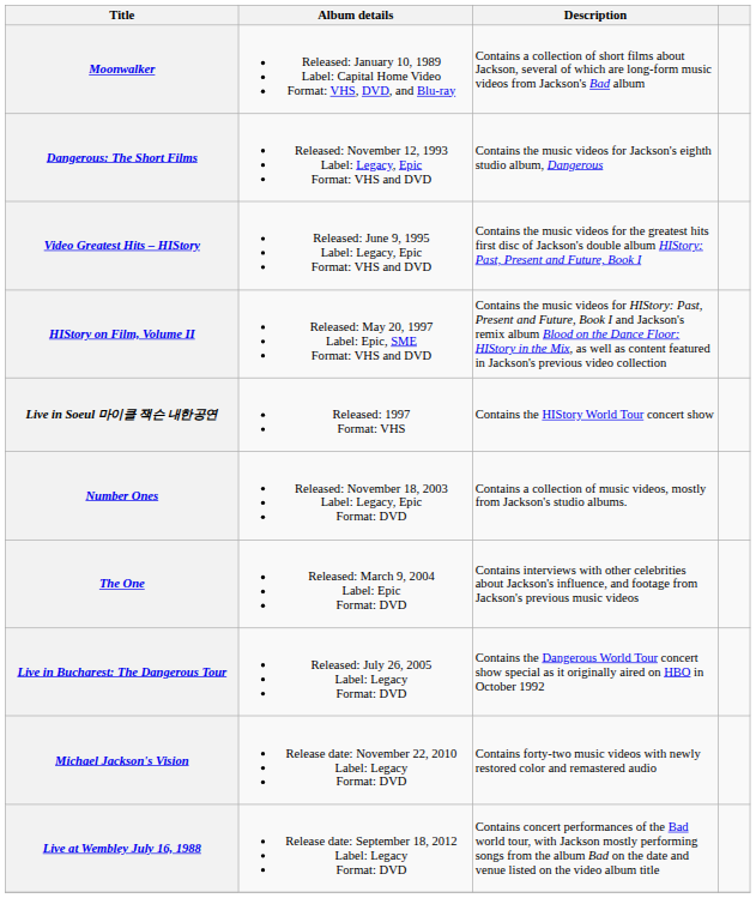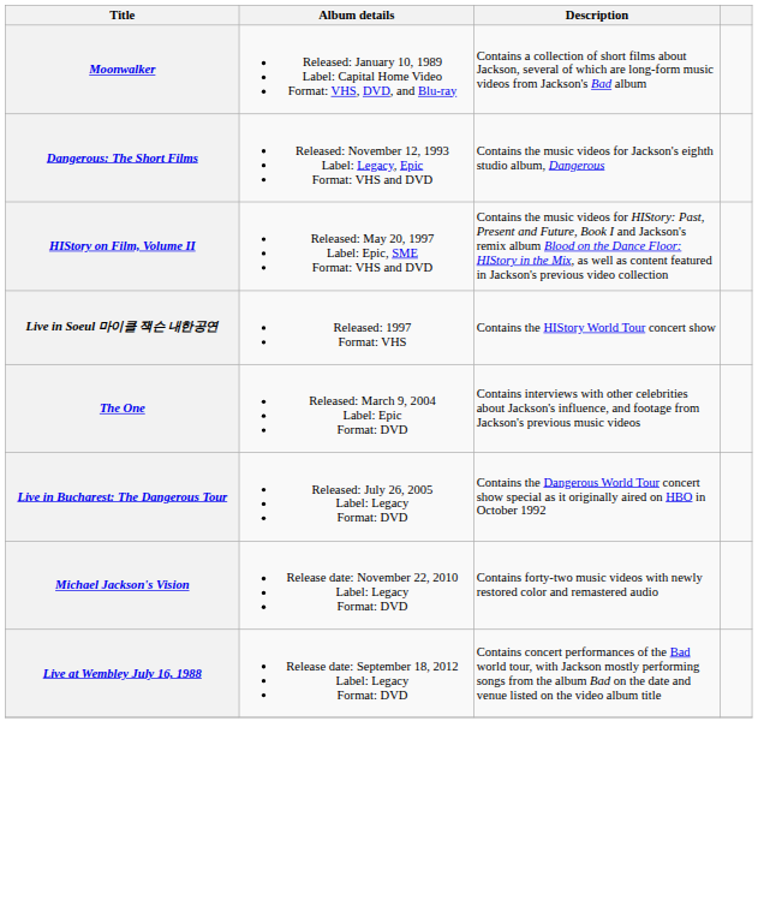 <table class="wikitable plainrowheaders" style="text-align:center;">
 <tr>
 <th scope="col" style="width:18em;">Title</th>
 <th scope="col" style="width:18em;">Album details</th>
 <th scope="col" style="width:19em;">Description</th>
 <th scope="col" style="width:2em;" class="unsortable"></th>
 </tr>
 <tr>
 <th scope="row"><em><a href='#'>Moonwalker</a></em></th>
 <td><br><ul><li>Released: January 10, 1989</li><li>Label: Capital Home Video</li><li>Format: <a href='#'>VHS</a>, <a href='#'>DVD</a>, and <a href='#'>Blu-ray</a></li></ul></td>
 <td style="text-align:left;">Contains a collection of short films about Jackson, several of which are long-form music videos from Jackson's <em><a href='#'>Bad</a></em> album</td>
 <td></td>
 </tr>
 <tr>
 <th scope="row"><em><a href='#'>Dangerous: The Short Films</a></em></th>
 <td><br><ul><li>Released: November 12, 1993</li><li>Label: <a href='#'>Legacy</a>, <a href='#'>Epic</a></li><li>Format: VHS and DVD</li></ul></td>
 <td style="text-align:left;">Contains the music videos for Jackson's eighth studio album, <em><a href='#'>Dangerous</a></em></td>
 <td></td>
 </tr>
 <tr>
-<th scope="row"><em><a href='#'>Video Greatest Hits – HIStory</a></em></th>
-<td><br><ul><li>Released: June 9, 1995</li><li>Label: Legacy, Epic</li><li>Format: VHS and DVD</li></ul></td>
-<td style="text-align:left;">Contains the music videos for the greatest hits first disc of Jackson's double album <em><a href='#'>HIStory: Past, Present and Future, Book I</a></em></td>
-<td></td>
-</tr>
-<tr>
 <th scope="row"><em><a href='#'>HIStory on Film, Volume II</a></em></th>
 <td><br><ul><li>Released: May 20, 1997</li><li>Label: Epic, <a href='#'>SME</a></li><li>Format: VHS and DVD</li></ul></td>
 <td style="text-align:left;">Contains the music videos for <em>HIStory: Past, Present and Future, Book I</em> and Jackson's remix album <em><a href='#'>Blood on the Dance Floor: HIStory in the Mix</a></em>, as well as content featured in Jackson's previous video collection</td>
 <td></td>
 </tr>
 <tr>
 <th scope="row"><em>Live in Soeul 마이클 잭슨 내한공연</em></th>
 <td><br><ul><li>Released: 1997</li><li>Format: VHS</li></ul></td>
 <td style="text-align:left;">Contains the <a href='#'>HIStory World Tour</a> concert show</td>
-</tr>
-<tr>
-<th scope="row"><em><a href='#'>Number Ones</a></em></th>
-<td><br><ul><li>Released: November 18, 2003</li><li>Label: Legacy, Epic</li><li>Format: DVD</li></ul></td>
-<td style="text-align:left;">Contains a collection of music videos, mostly from Jackson's studio albums.</td>
-<td></td>
 </tr>
 <tr>
 <th scope="row"><em><a href='#'>The One</a></em></th>
 <td><br><ul><li>Released: March 9, 2004</li><li>Label: Epic</li><li>Format: DVD</li></ul></td>
 <td style="text-align:left;">Contains interviews with other celebrities about Jackson's influence, and footage from Jackson's previous music videos</td>
 <td></td>
 </tr>
 <tr>
 <th scope="row"><em><a href='#'>Live in Bucharest: The Dangerous Tour</a></em></th>
 <td><br><ul><li>Released: July 26, 2005</li><li>Label: Legacy</li><li>Format: DVD</li></ul></td>
 <td style="text-align:left;">Contains the <a href='#'>Dangerous World Tour</a> concert show special as it originally aired on <a href='#'>HBO</a> in October 1992</td>
 <td></td>
 </tr>
 <tr>
 <th scope="row"><em><a href='#'>Michael Jackson's Vision</a></em></th>
 <td><br><ul><li>Release date: November 22, 2010</li><li>Label: Legacy</li><li>Format: DVD</li></ul></td>
 <td style="text-align:left;">Contains forty-two music videos with newly restored color and remastered audio</td>
 <td></td>
 </tr>
 <tr>
 <th scope="row"><em><a href='#'>Live at Wembley July 16, 1988</a></em></th>
 <td><br><ul><li>Release date: September 18, 2012</li><li>Label: Legacy</li><li>Format: DVD</li></ul></td>
 <td style="text-align:left;">Contains concert performances of the <a href='#'>Bad</a> world tour, with Jackson mostly performing songs from the album <em>Bad</em> on the date and venue listed on the video album title</td>
 <td></td>
 </tr>
 <tr>
 </tr>
 </table>
